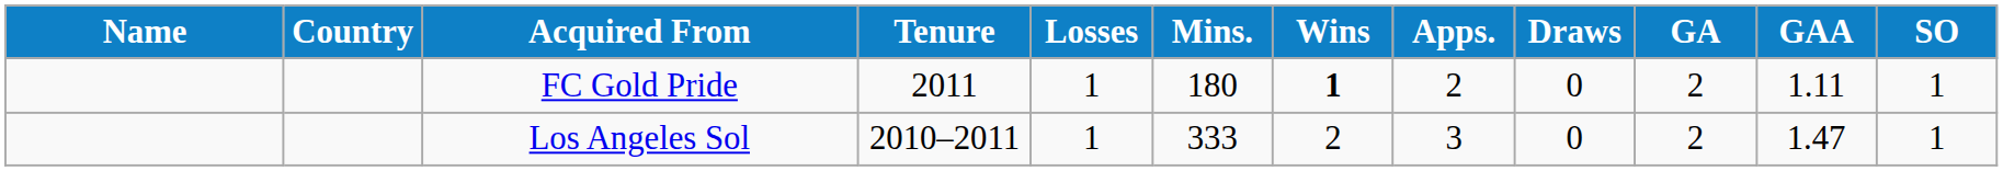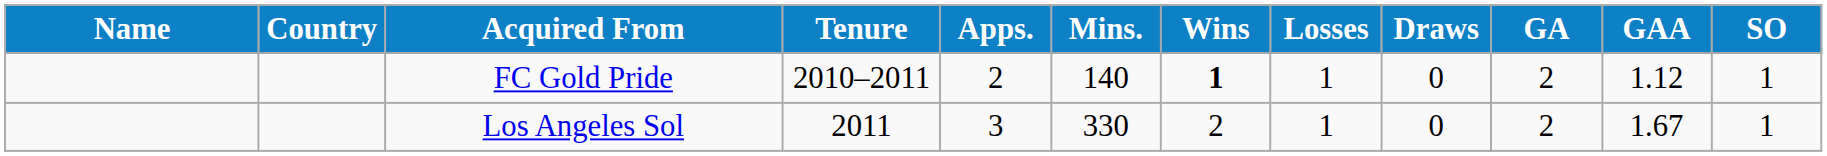 <table class="wikitable sortable" style="text-align:center;">
 <tr>
 <th style="color:white; background:#0E80C6; width:125px;" scope=col>Name</th>
 <th style="color:white; background:#0E80C6; width:50px;" scope=col>Country</th>
 <th style="color:white; background:#0E80C6; width:200px;" scope=col>Acquired From</th>
 <th style="color:white; background:#0E80C6; width:75px;" scope=col>Tenure</th>
-<th style="color:white; background:#0E80C6; width:50px;" scope=col>Losses</th>
+<th style="color:white; background:#0E80C6; width:50px;" scope=col>Apps.</th>
 <th style="color:white; background:#0E80C6; width:50px;" scope=col>Mins.</th>
 <th style="color:white; background:#0E80C6; width:50px;" scope=col>Wins</th>
-<th style="color:white; background:#0E80C6; width:50px;" scope=col>Apps.</th>
+<th style="color:white; background:#0E80C6; width:50px;" scope=col>Losses</th>
 <th style="color:white; background:#0E80C6; width:50px;" scope=col>Draws</th>
 <th style="color:white; background:#0E80C6; width:50px;" scope=col>GA</th>
 <th style="color:white; background:#0E80C6; width:50px;" scope=col>GAA</th>
 <th style="color:white; background:#0E80C6; width:50px;" scope=col>SO</th>
 </tr>
 <tr>
 <td align=left></td>
 <td></td>
 <td> <a href='#'>FC Gold Pride</a></td>
-<td>2011</td>
+<td>2010–2011</td>
+<td>2</td>
+<td>140</td>
+<td><strong>1</strong></td>
 <td>1</td>
-<td>180</td>
-<td><strong>1</strong></td>
-<td>2</td>
 <td>0</td>
 <td>2</td>
-<td>1.11</td>
+<td>1.12</td>
 <td>1</td>
 </tr>
 <tr>
 <td align=left></td>
 <td></td>
 <td> <a href='#'>Los Angeles Sol</a></td>
-<td>2010–2011</td>
+<td>2011</td>
+<td>3</td>
+<td>330</td>
+<td>2</td>
 <td>1</td>
-<td>333</td>
-<td>2</td>
-<td>3</td>
 <td>0</td>
 <td>2</td>
-<td>1.47</td>
+<td>1.67</td>
 <td>1</td>
 </tr>
 </table>
